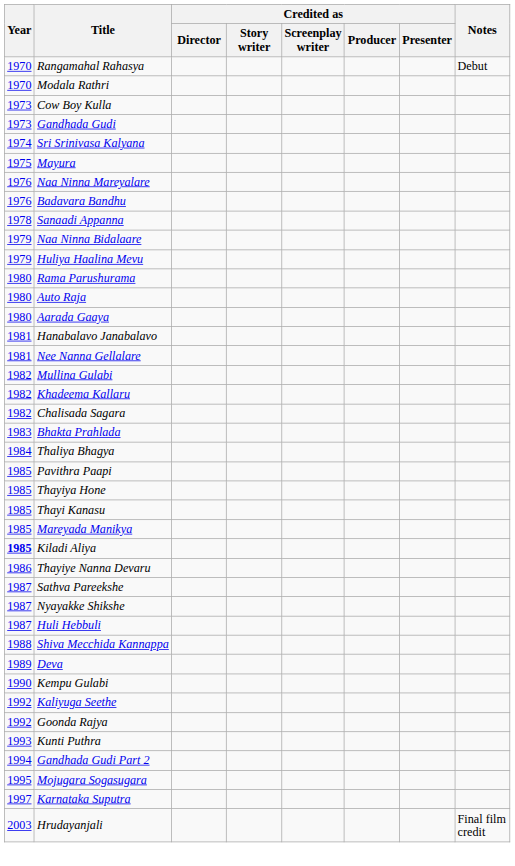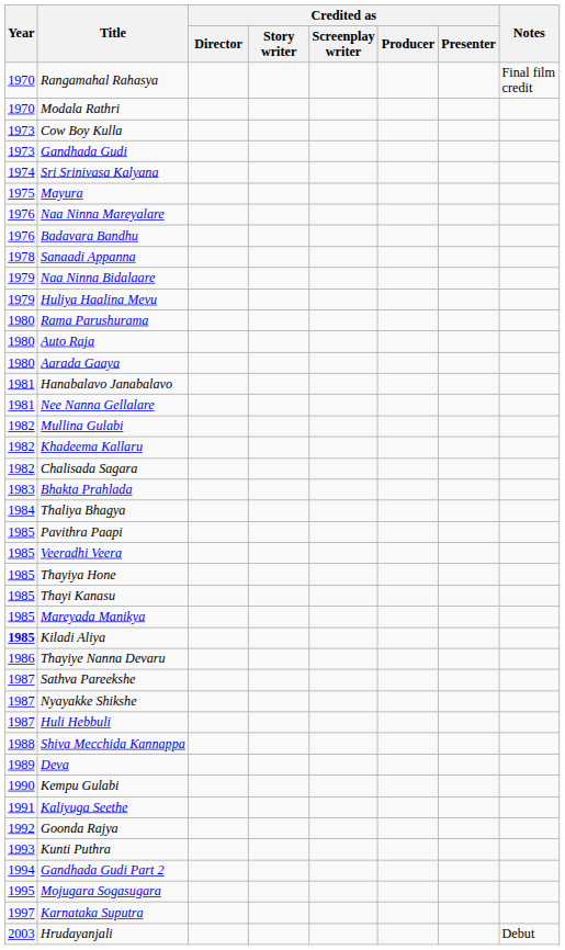 <table class="wikitable sortable">
 <tr>
 <th rowspan=2>Year</th>
 <th rowspan=2>Title</th>
 <th colspan=5>Credited as</th>
 <th rowspan="2" class="unsortable" style="width:65px;">Notes</th>
 </tr>
 <tr>
 <th width=65>Director</th>
 <th width=65>Story writer</th>
 <th width=65>Screenplay writer</th>
 <th width=65>Producer</th>
 <th width=65>Presenter</th>
 </tr>
 <tr>
 <td style="text-align:center;"><a href='#'>1970</a></td>
 <td><em>Rangamahal Rahasya</em></td>
 <td></td>
 <td></td>
 <td></td>
 <td></td>
 <td></td>
-<td>Debut</td>
+<td>Final film credit</td>
 </tr>
 <tr>
 <td style="text-align:center;"><a href='#'>1970</a></td>
 <td><em>Modala Rathri</em></td>
 <td></td>
 <td></td>
 <td></td>
 <td></td>
 <td></td>
 <td></td>
 </tr>
 <tr>
 <td style="text-align:center;"><a href='#'>1973</a></td>
 <td><em>Cow Boy Kulla</em></td>
 <td></td>
 <td></td>
 <td></td>
 <td></td>
 <td></td>
 <td></td>
 </tr>
 <tr>
 <td style="text-align:center;"><a href='#'>1973</a></td>
 <td><em><a href='#'>Gandhada Gudi</a></em></td>
 <td></td>
 <td></td>
 <td></td>
 <td></td>
 <td></td>
 <td></td>
 </tr>
 <tr>
 <td style="text-align:center;"><a href='#'>1974</a></td>
 <td><em><a href='#'>Sri Srinivasa Kalyana</a></em></td>
 <td></td>
 <td></td>
 <td></td>
 <td></td>
 <td></td>
 <td></td>
 </tr>
 <tr>
 <td style="text-align:center;"><a href='#'>1975</a></td>
 <td><em><a href='#'>Mayura</a></em></td>
 <td></td>
 <td></td>
 <td></td>
 <td></td>
 <td></td>
 <td></td>
 </tr>
 <tr>
 <td style="text-align:center;"><a href='#'>1976</a></td>
 <td><em><a href='#'>Naa Ninna Mareyalare</a></em></td>
 <td></td>
 <td></td>
 <td></td>
 <td></td>
 <td></td>
 <td></td>
 </tr>
 <tr>
 <td style="text-align:center;"><a href='#'>1976</a></td>
 <td><em><a href='#'>Badavara Bandhu</a></em></td>
 <td></td>
 <td></td>
 <td></td>
 <td></td>
 <td></td>
 <td></td>
 </tr>
 <tr>
 <td style="text-align:center;"><a href='#'>1978</a></td>
 <td><em><a href='#'>Sanaadi Appanna</a></em></td>
 <td></td>
 <td></td>
 <td></td>
 <td></td>
 <td></td>
 <td></td>
 </tr>
 <tr>
 <td style="text-align:center;"><a href='#'>1979</a></td>
 <td><em><a href='#'>Naa Ninna Bidalaare</a></em></td>
 <td></td>
 <td></td>
 <td></td>
 <td></td>
 <td></td>
 <td></td>
 </tr>
 <tr>
 <td style="text-align:center;"><a href='#'>1979</a></td>
 <td><em><a href='#'>Huliya Haalina Mevu</a></em></td>
 <td></td>
 <td></td>
 <td></td>
 <td></td>
 <td></td>
 <td></td>
 </tr>
 <tr>
 <td style="text-align:center;"><a href='#'>1980</a></td>
 <td><em><a href='#'>Rama Parushurama</a></em></td>
 <td></td>
 <td></td>
 <td></td>
 <td></td>
 <td></td>
 <td></td>
 </tr>
 <tr>
 <td style="text-align:center;"><a href='#'>1980</a></td>
 <td><em><a href='#'>Auto Raja</a></em></td>
 <td></td>
 <td></td>
 <td></td>
 <td></td>
 <td></td>
 <td></td>
 </tr>
 <tr>
 <td style="text-align:center;"><a href='#'>1980</a></td>
 <td><em><a href='#'>Aarada Gaaya</a></em></td>
 <td></td>
 <td></td>
 <td></td>
 <td></td>
 <td></td>
 <td></td>
 </tr>
 <tr>
 <td style="text-align:center;"><a href='#'>1981</a></td>
 <td><em>Hanabalavo Janabalavo</em></td>
 <td></td>
 <td></td>
 <td></td>
 <td></td>
 <td></td>
 <td></td>
 </tr>
 <tr>
 <td style="text-align:center;"><a href='#'>1981</a></td>
 <td><em><a href='#'>Nee Nanna Gellalare</a></em></td>
 <td></td>
 <td></td>
 <td></td>
 <td></td>
 <td></td>
 <td></td>
 </tr>
 <tr>
 <td style="text-align:center;"><a href='#'>1982</a></td>
 <td><em><a href='#'>Mullina Gulabi</a></em></td>
 <td></td>
 <td></td>
 <td></td>
 <td></td>
 <td></td>
 <td></td>
 </tr>
 <tr>
 <td style="text-align:center;"><a href='#'>1982</a></td>
 <td><em><a href='#'>Khadeema Kallaru</a></em></td>
 <td></td>
 <td></td>
 <td></td>
 <td></td>
 <td></td>
 <td></td>
 </tr>
 <tr>
 <td style="text-align:center;"><a href='#'>1982</a></td>
 <td><em>Chalisada Sagara</em></td>
 <td></td>
 <td></td>
 <td></td>
 <td></td>
 <td></td>
 <td></td>
 </tr>
 <tr>
 <td style="text-align:center;"><a href='#'>1983</a></td>
 <td><em><a href='#'>Bhakta Prahlada</a></em></td>
 <td></td>
 <td></td>
 <td></td>
 <td></td>
 <td></td>
 <td></td>
 </tr>
 <tr>
 <td style="text-align:center;"><a href='#'>1984</a></td>
 <td><em>Thaliya Bhagya</em></td>
 <td></td>
 <td></td>
 <td></td>
 <td></td>
 <td></td>
 <td></td>
 </tr>
 <tr>
 <td style="text-align:center;"><a href='#'>1985</a></td>
 <td><em>Pavithra Paapi</em></td>
 <td></td>
 <td></td>
 <td></td>
 <td></td>
 <td></td>
 <td></td>
 </tr>
 <tr>
 <td style="text-align:center;"><a href='#'>1985</a></td>
+<td><em><a href='#'>Veeradhi Veera</a></em></td>
+<td></td>
+<td></td>
+<td></td>
+<td></td>
+<td></td>
+<td></td>
+</tr>
+<tr>
+<td style="text-align:center;"><a href='#'>1985</a></td>
 <td><em>Thayiya Hone</em></td>
 <td></td>
 <td></td>
 <td></td>
 <td></td>
 <td></td>
 <td></td>
 </tr>
 <tr>
 <td style="text-align:center;"><a href='#'>1985</a></td>
 <td><em>Thayi Kanasu</em></td>
 <td></td>
 <td></td>
 <td></td>
 <td></td>
 <td></td>
 <td></td>
 </tr>
 <tr>
 <td style="text-align:center;"><a href='#'>1985</a></td>
 <td><em><a href='#'>Mareyada Manikya</a></em></td>
 <td></td>
 <td></td>
 <td></td>
 <td></td>
 <td></td>
 <td></td>
 </tr>
 <tr>
 <td style="text-align:center;"><strong><a href='#'>1985</a></strong></td>
 <td><em>Kiladi Aliya</em></td>
 <td></td>
 <td></td>
 <td></td>
 <td></td>
 <td></td>
 <td></td>
 </tr>
 <tr>
 <td style="text-align:center;"><a href='#'>1986</a></td>
 <td><em>Thayiye Nanna Devaru</em></td>
 <td></td>
 <td></td>
 <td></td>
 <td></td>
 <td></td>
 <td></td>
 </tr>
 <tr>
 <td style="text-align:center;"><a href='#'>1987</a></td>
 <td><em>Sathva Pareekshe</em></td>
 <td></td>
 <td></td>
 <td></td>
 <td></td>
 <td></td>
 <td></td>
 </tr>
 <tr>
 <td style="text-align:center;"><a href='#'>1987</a></td>
 <td><em>Nyayakke Shikshe</em></td>
 <td></td>
 <td></td>
 <td></td>
 <td></td>
 <td></td>
 <td></td>
 </tr>
 <tr>
 <td style="text-align:center;"><a href='#'>1987</a></td>
 <td><em><a href='#'>Huli Hebbuli</a></em></td>
 <td></td>
 <td></td>
 <td></td>
 <td></td>
 <td></td>
 <td></td>
 </tr>
 <tr>
 <td style="text-align:center;"><a href='#'>1988</a></td>
 <td><em><a href='#'>Shiva Mecchida Kannappa</a></em></td>
 <td></td>
 <td></td>
 <td></td>
 <td></td>
 <td></td>
 <td></td>
 </tr>
 <tr>
 <td style="text-align:center;"><a href='#'>1989</a></td>
 <td><em><a href='#'>Deva</a></em></td>
 <td></td>
 <td></td>
 <td></td>
 <td></td>
 <td></td>
 <td></td>
 </tr>
 <tr>
 <td style="text-align:center;"><a href='#'>1990</a></td>
 <td><em>Kempu Gulabi</em></td>
 <td></td>
 <td></td>
 <td></td>
 <td></td>
 <td></td>
 <td></td>
 </tr>
 <tr>
-<td style="text-align:center;"><a href='#'>1992</a></td>
+<td style="text-align:center;"><a href='#'>1991</a></td>
 <td><em><a href='#'>Kaliyuga Seethe</a></em></td>
 <td></td>
 <td></td>
 <td></td>
 <td></td>
 <td></td>
 <td></td>
 </tr>
 <tr>
 <td style="text-align:center;"><a href='#'>1992</a></td>
 <td><em>Goonda Rajya</em></td>
 <td></td>
 <td></td>
 <td></td>
 <td></td>
 <td></td>
 <td></td>
 </tr>
 <tr>
 <td style="text-align:center;"><a href='#'>1993</a></td>
 <td><em>Kunti Puthra</em></td>
 <td></td>
 <td></td>
 <td></td>
 <td></td>
 <td></td>
 <td></td>
 </tr>
 <tr>
 <td style="text-align:center;"><a href='#'>1994</a></td>
 <td><em><a href='#'>Gandhada Gudi Part 2</a></em></td>
 <td></td>
 <td></td>
 <td></td>
 <td></td>
 <td></td>
 <td></td>
 </tr>
 <tr>
 <td style="text-align:center;"><a href='#'>1995</a></td>
 <td><em><a href='#'>Mojugara Sogasugara</a></em></td>
 <td></td>
 <td></td>
 <td></td>
 <td></td>
 <td></td>
 <td></td>
 </tr>
 <tr>
 <td style="text-align:center;"><a href='#'>1997</a></td>
 <td><em><a href='#'>Karnataka Suputra</a></em></td>
 <td></td>
 <td></td>
 <td></td>
 <td></td>
 <td></td>
 <td></td>
 </tr>
 <tr>
 <td style="text-align:center;"><a href='#'>2003</a></td>
 <td><em>Hrudayanjali</em></td>
 <td></td>
 <td></td>
 <td></td>
 <td></td>
 <td></td>
-<td>Final film credit</td>
+<td>Debut</td>
 </tr>
 </table>
